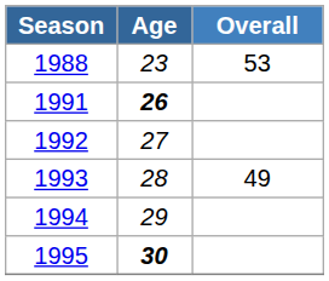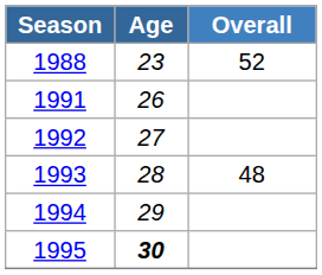 <table class="wikitable" style="font-size:95%; text-align:center; border:grey solid 1px; border-collapse:collapse; background:#ffffff;">
 <tr>
 <th style="background-color:#369; color:white; width:60px;"> Season </th>
 <th style="background-color:#369; color:white; width:40px;"> Age </th>
 <th style="background-color:#4180be; color:white; width:75px;">Overall</th>
 </tr>
 <tr>
 <td><a href='#'>1988</a></td>
 <td><em>23</em></td>
-<td>53</td>
+<td>52</td>
 </tr>
 <tr>
 <td><a href='#'>1991</a></td>
-<td><strong><em>26</em></strong></td>
+<td><em>26</em></td>
 <td></td>
 </tr>
 <tr>
 <td><a href='#'>1992</a></td>
 <td><em>27</em></td>
 <td></td>
 </tr>
 <tr>
 <td><a href='#'>1993</a></td>
 <td><em>28</em></td>
-<td>49</td>
+<td>48</td>
 </tr>
 <tr>
 <td><a href='#'>1994</a></td>
 <td><em>29</em></td>
 <td></td>
 </tr>
 <tr>
 <td><a href='#'>1995</a></td>
 <td><strong><em>30</em></strong></td>
 <td></td>
 </tr>
 <tr>
 </tr>
 </table>
